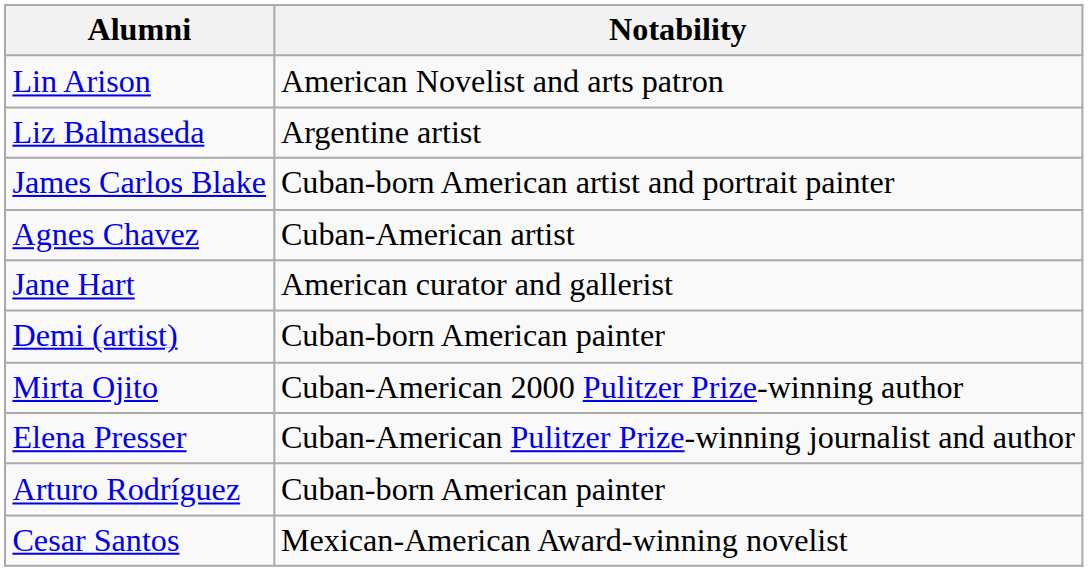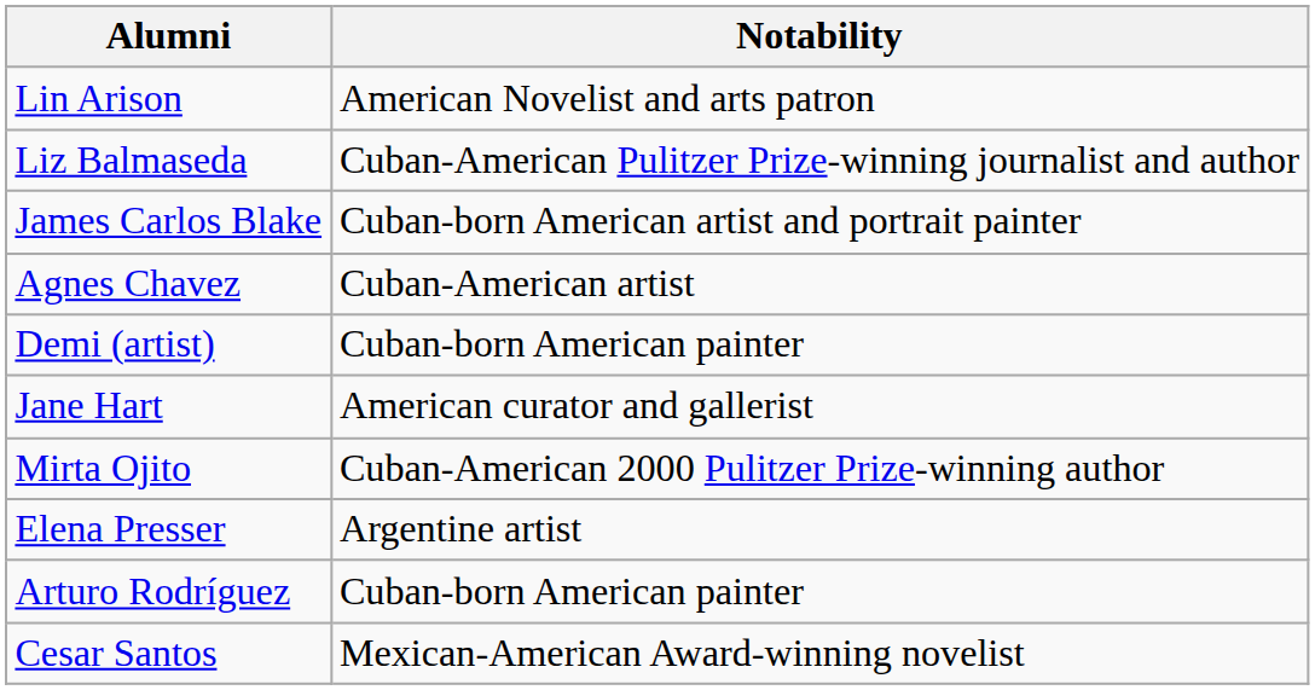 <table Class="wikitable">
 <tr>
 <th>Alumni</th>
 <th>Notability</th>
 </tr>
 <tr>
 <td><a href='#'>Lin Arison</a></td>
 <td>American Novelist and arts patron</td>
 </tr>
 <tr>
 <td><a href='#'>Liz Balmaseda</a></td>
-<td>Argentine artist</td>
+<td>Cuban-American <a href='#'>Pulitzer Prize</a>-winning journalist and author</td>
 </tr>
 <tr>
 <td><a href='#'>James Carlos Blake</a></td>
 <td>Cuban-born American artist and portrait painter</td>
 </tr>
 <tr>
 <td><a href='#'>Agnes Chavez</a></td>
 <td>Cuban-American artist</td>
 </tr>
 <tr>
+<td><a href='#'>Demi (artist)</a></td>
+<td>Cuban-born American painter</td>
+</tr>
+<tr>
 <td><a href='#'>Jane Hart</a></td>
 <td>American curator and gallerist</td>
-</tr>
-<tr>
-<td><a href='#'>Demi (artist)</a></td>
-<td>Cuban-born American painter</td>
 </tr>
 <tr>
 <td><a href='#'>Mirta Ojito</a></td>
 <td>Cuban-American 2000 <a href='#'>Pulitzer Prize</a>-winning author</td>
 </tr>
 <tr>
 <td><a href='#'>Elena Presser</a></td>
-<td>Cuban-American <a href='#'>Pulitzer Prize</a>-winning journalist and author</td>
+<td>Argentine artist</td>
 </tr>
 <tr>
 <td><a href='#'>Arturo Rodríguez</a></td>
 <td>Cuban-born American painter</td>
 </tr>
 <tr>
 <td><a href='#'>Cesar Santos</a></td>
 <td>Mexican-American Award-winning novelist</td>
 </tr>
 </table>
